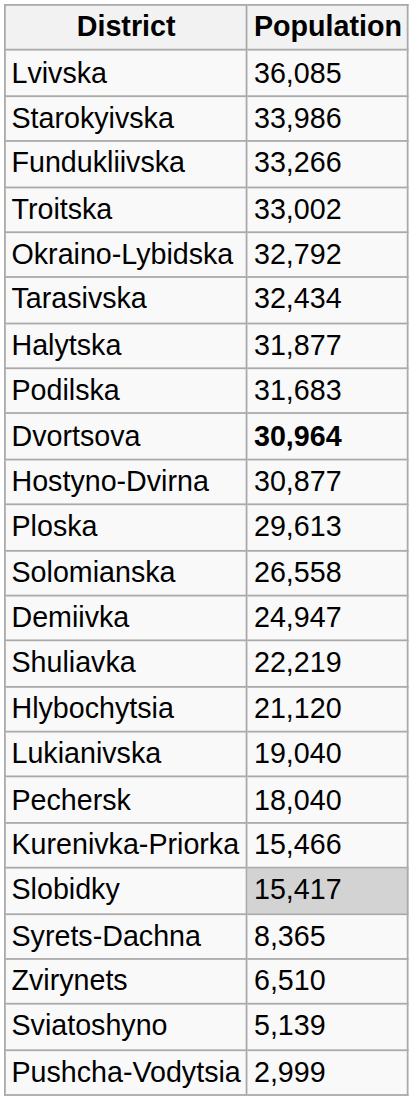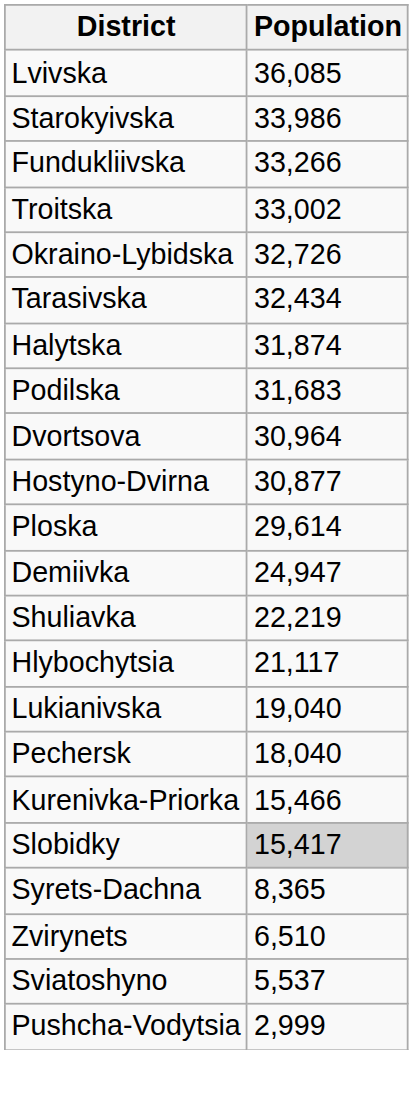 <table class="wikitable sortable">
 <tr>
 <th>District</th>
 <th>Population</th>
 </tr>
 <tr>
 <td>Lvivska</td>
 <td>36,085</td>
 </tr>
 <tr>
 <td>Starokyivska</td>
 <td>33,986</td>
 </tr>
 <tr>
 <td>Fundukliivska</td>
 <td>33,266</td>
 </tr>
 <tr>
 <td>Troitska</td>
 <td>33,002</td>
 </tr>
 <tr>
 <td>Okraino-Lybidska</td>
-<td>32,792</td>
+<td>32,726</td>
 </tr>
 <tr>
 <td>Tarasivska</td>
 <td>32,434</td>
 </tr>
 <tr>
 <td>Halytska</td>
-<td>31,877</td>
+<td>31,874</td>
 </tr>
 <tr>
 <td>Podilska</td>
 <td>31,683</td>
 </tr>
 <tr>
 <td>Dvortsova</td>
-<td><strong>30,964</strong></td>
+<td>30,964</td>
 </tr>
 <tr>
 <td>Hostyno-Dvirna</td>
 <td>30,877</td>
 </tr>
 <tr>
 <td>Ploska</td>
-<td>29,613</td>
-</tr>
-<tr>
-<td>Solomianska</td>
-<td>26,558</td>
+<td>29,614</td>
 </tr>
 <tr>
 <td>Demiivka</td>
 <td>24,947</td>
 </tr>
 <tr>
 <td>Shuliavka</td>
 <td>22,219</td>
 </tr>
 <tr>
 <td>Hlybochytsia</td>
-<td>21,120</td>
+<td>21,117</td>
 </tr>
 <tr>
 <td>Lukianivska</td>
 <td>19,040</td>
 </tr>
 <tr>
 <td>Pechersk</td>
 <td>18,040</td>
 </tr>
 <tr>
 <td>Kurenivka-Priorka</td>
 <td>15,466</td>
 </tr>
 <tr>
 <td>Slobidky</td>
 <td style="background: lightgrey;">15,417</td>
 </tr>
 <tr>
 <td>Syrets-Dachna</td>
 <td>8,365</td>
 </tr>
 <tr>
 <td>Zvirynets</td>
 <td>6,510</td>
 </tr>
 <tr>
 <td>Sviatoshyno</td>
-<td>5,139</td>
+<td>5,537</td>
 </tr>
 <tr>
 <td>Pushcha-Vodytsia</td>
 <td>2,999</td>
 </tr>
 </table>
